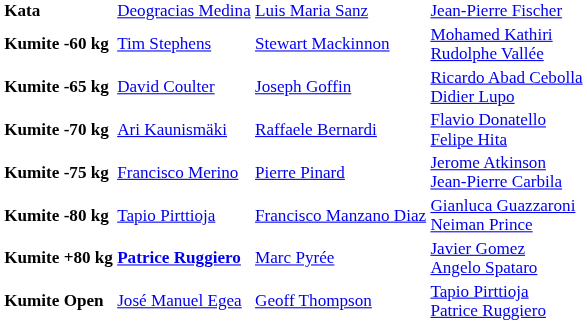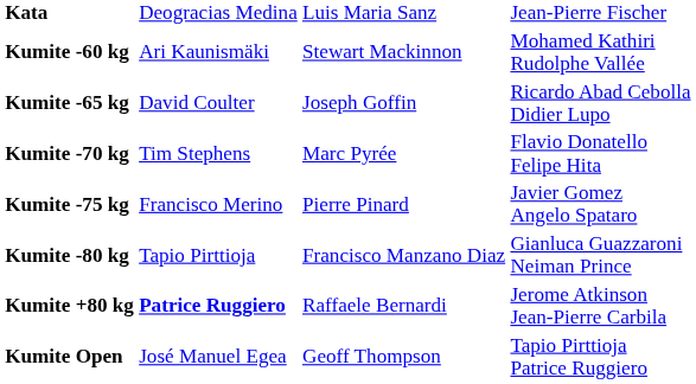 <table>
 <tr>
 <td><strong>Kata</strong></td>
 <td> <a href='#'>Deogracias Medina</a></td>
 <td> <a href='#'>Luis Maria Sanz</a></td>
 <td> <a href='#'>Jean-Pierre Fischer</a></td>
 </tr>
 <tr>
 <td><strong>Kumite -60 kg</strong></td>
-<td> <a href='#'>Tim Stephens</a></td>
+<td> <a href='#'>Ari Kaunismäki</a></td>
 <td> <a href='#'>Stewart Mackinnon</a></td>
 <td> <a href='#'>Mohamed Kathiri</a> <br>  <a href='#'>Rudolphe Vallée</a></td>
 </tr>
 <tr>
 <td><strong>Kumite -65 kg</strong></td>
 <td> <a href='#'>David Coulter</a></td>
 <td> <a href='#'>Joseph Goffin</a></td>
 <td> <a href='#'>Ricardo Abad Cebolla</a> <br>  <a href='#'>Didier Lupo</a></td>
 </tr>
 <tr>
 <td><strong>Kumite -70 kg</strong></td>
-<td> <a href='#'>Ari Kaunismäki</a></td>
-<td> <a href='#'>Raffaele Bernardi</a></td>
+<td> <a href='#'>Tim Stephens</a></td>
+<td> <a href='#'>Marc Pyrée</a></td>
 <td> <a href='#'>Flavio Donatello</a> <br>  <a href='#'>Felipe Hita</a></td>
 </tr>
 <tr>
 <td><strong>Kumite -75 kg</strong></td>
 <td> <a href='#'>Francisco Merino</a></td>
 <td> <a href='#'>Pierre Pinard</a></td>
-<td> <a href='#'>Jerome Atkinson</a> <br>  <a href='#'>Jean-Pierre Carbila</a></td>
+<td> <a href='#'>Javier Gomez</a> <br>  <a href='#'>Angelo Spataro</a></td>
 </tr>
 <tr>
 <td><strong>Kumite -80 kg</strong></td>
 <td> <a href='#'>Tapio Pirttioja</a></td>
 <td> <a href='#'>Francisco Manzano Diaz</a></td>
 <td> <a href='#'>Gianluca Guazzaroni</a> <br>  <a href='#'>Neiman Prince</a></td>
 </tr>
 <tr>
 <td><strong>Kumite +80 kg</strong></td>
 <td><strong> <a href='#'>Patrice Ruggiero</a></strong></td>
-<td> <a href='#'>Marc Pyrée</a></td>
-<td> <a href='#'>Javier Gomez</a> <br>  <a href='#'>Angelo Spataro</a></td>
+<td> <a href='#'>Raffaele Bernardi</a></td>
+<td> <a href='#'>Jerome Atkinson</a> <br>  <a href='#'>Jean-Pierre Carbila</a></td>
 </tr>
 <tr>
 <td><strong>Kumite Open</strong></td>
 <td> <a href='#'>José Manuel Egea</a></td>
 <td> <a href='#'>Geoff Thompson</a></td>
 <td> <a href='#'>Tapio Pirttioja</a> <br>  <a href='#'>Patrice Ruggiero</a></td>
 </tr>
 </table>
